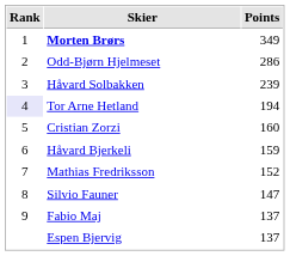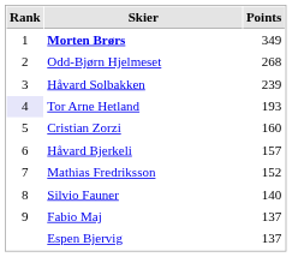 <table cellspacing="1" cellpadding="3" style="border:1px solid #AAAAAA;font-size:86%">
 <tr style="background-color: #E4E4E4;">
 <th style="border-bottom:1px solid #AAAAAA" width=10>Rank</th>
 <th style="border-bottom:1px solid #AAAAAA" width=200>Skier</th>
 <th style="border-bottom:1px solid #AAAAAA" width=20 align=right>Points</th>
 </tr>
 <tr>
 <td align=center>1</td>
 <td> <strong><a href='#'>Morten Brørs</a></strong></td>
 <td align=right>349</td>
 </tr>
 <tr>
 <td align=center>2</td>
 <td> <a href='#'>Odd-Bjørn Hjelmeset</a></td>
-<td align=right>286</td>
+<td align=right>268</td>
 </tr>
 <tr>
 <td align=center>3</td>
 <td> <a href='#'>Håvard Solbakken</a></td>
 <td align=right>239</td>
 </tr>
 <tr>
 <td align=center style="background: lavender;">4</td>
 <td> <a href='#'>Tor Arne Hetland</a></td>
-<td align=right>194</td>
+<td align=right>193</td>
 </tr>
 <tr>
 <td align=center>5</td>
 <td> <a href='#'>Cristian Zorzi</a></td>
 <td align=right>160</td>
 </tr>
 <tr>
 <td align=center>6</td>
 <td> <a href='#'>Håvard Bjerkeli</a></td>
-<td align=right>159</td>
+<td align=right>157</td>
 </tr>
 <tr>
 <td align=center>7</td>
 <td> <a href='#'>Mathias Fredriksson</a></td>
 <td align=right>152</td>
 </tr>
 <tr>
 <td align=center>8</td>
 <td> <a href='#'>Silvio Fauner</a></td>
-<td align=right>147</td>
+<td align=right>140</td>
 </tr>
 <tr>
 <td align=center>9</td>
 <td> <a href='#'>Fabio Maj</a></td>
 <td align=right>137</td>
 </tr>
 <tr>
 <td align=center></td>
 <td> <a href='#'>Espen Bjervig</a></td>
 <td align=right>137</td>
 </tr>
 </table>
